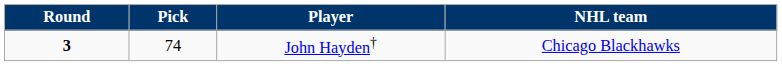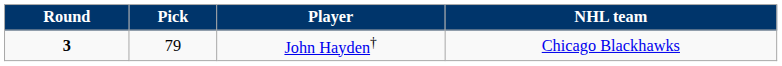 <table class="wikitable" width="60%">
 <tr>
 <th style="color:white; background:#00356B">Round</th>
 <th style="color:white; background:#00356B">Pick</th>
 <th style="color:white; background:#00356B">Player</th>
 <th style="color:white; background:#00356B">NHL team</th>
 </tr>
 <tr align="center" bgcolor="">
 <td><strong>3</strong></td>
-<td>74</td>
+<td>79</td>
 <td><a href='#'>John Hayden</a><sup>†</sup></td>
 <td><a href='#'>Chicago Blackhawks</a></td>
 </tr>
 </table>
